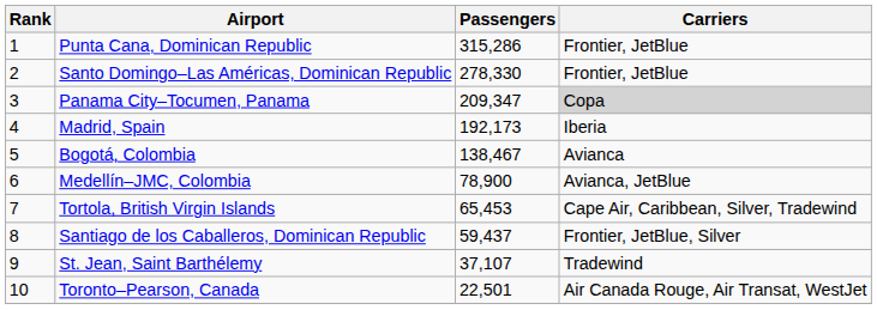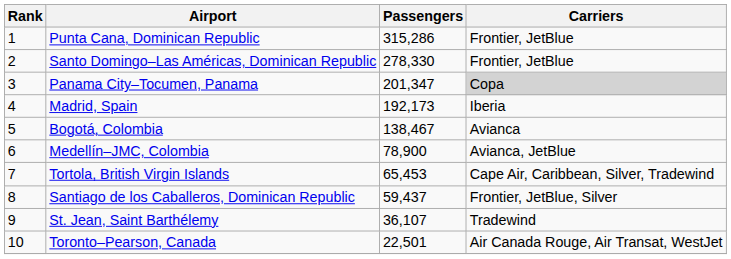 <table class="wikitable sortable" style="font-size: 95%" width=align=>
 <tr>
 <th>Rank</th>
 <th>Airport</th>
 <th>Passengers</th>
 <th>Carriers</th>
 </tr>
 <tr>
 <td>1</td>
 <td> <a href='#'>Punta Cana, Dominican Republic</a></td>
 <td>315,286</td>
 <td>Frontier, JetBlue</td>
 </tr>
 <tr>
 <td>2</td>
 <td> <a href='#'>Santo Domingo–Las Américas, Dominican Republic</a></td>
 <td>278,330</td>
 <td>Frontier, JetBlue</td>
 </tr>
 <tr>
 <td>3</td>
 <td> <a href='#'>Panama City–Tocumen, Panama</a></td>
-<td>209,347</td>
+<td>201,347</td>
 <td style="background: lightgrey;">Copa</td>
 </tr>
 <tr>
 <td>4</td>
 <td> <a href='#'>Madrid, Spain</a></td>
 <td>192,173</td>
 <td>Iberia</td>
 </tr>
 <tr>
 <td>5</td>
 <td> <a href='#'>Bogotá, Colombia</a></td>
 <td>138,467</td>
 <td>Avianca</td>
 </tr>
 <tr>
 <td>6</td>
 <td> <a href='#'>Medellín–JMC, Colombia</a></td>
 <td>78,900</td>
 <td>Avianca, JetBlue</td>
 </tr>
 <tr>
 <td>7</td>
 <td> <a href='#'>Tortola, British Virgin Islands</a></td>
 <td>65,453</td>
 <td>Cape Air, Caribbean, Silver, Tradewind</td>
 </tr>
 <tr>
 <td>8</td>
 <td> <a href='#'>Santiago de los Caballeros, Dominican Republic</a></td>
 <td>59,437</td>
 <td>Frontier, JetBlue, Silver</td>
 </tr>
 <tr>
 <td>9</td>
 <td> <a href='#'>St. Jean, Saint Barthélemy</a></td>
-<td>37,107</td>
+<td>36,107</td>
 <td>Tradewind</td>
 </tr>
 <tr>
 <td>10</td>
 <td> <a href='#'>Toronto–Pearson, Canada</a></td>
 <td>22,501</td>
 <td>Air Canada Rouge, Air Transat, WestJet</td>
 </tr>
 <tr>
 </tr>
 </table>
